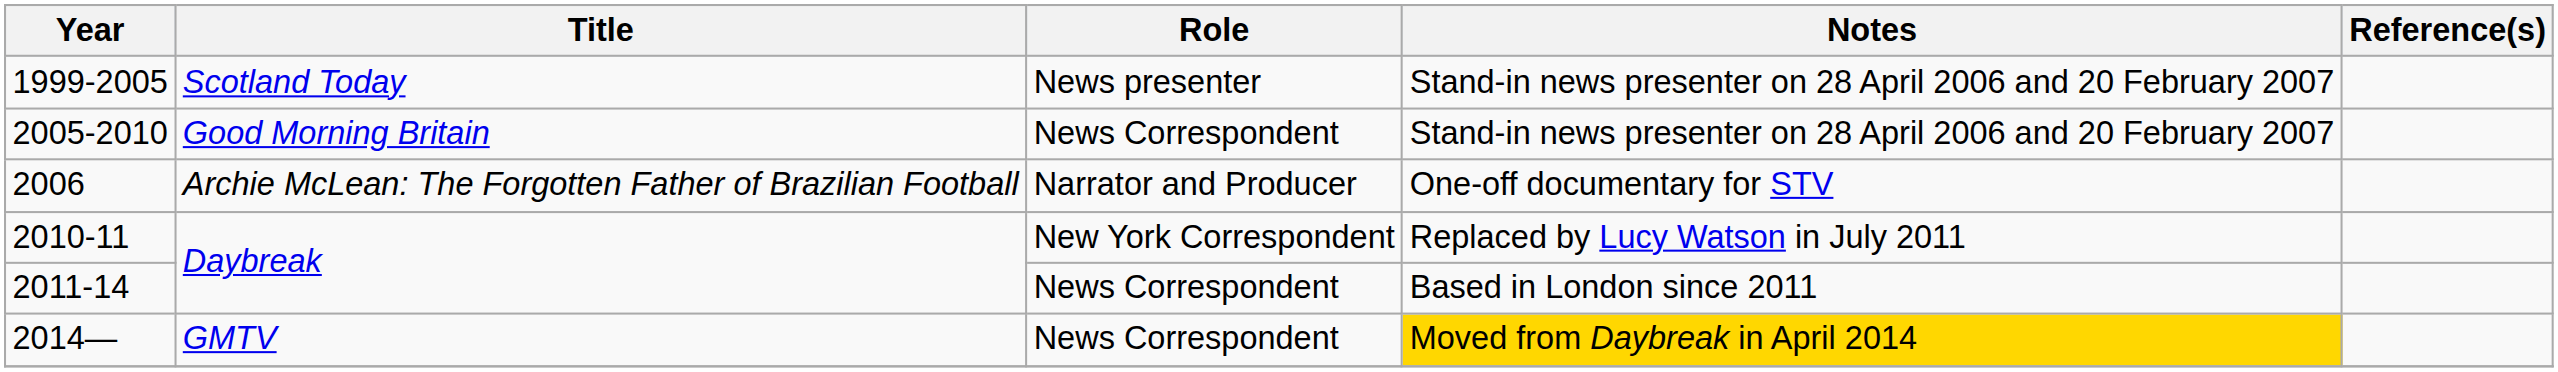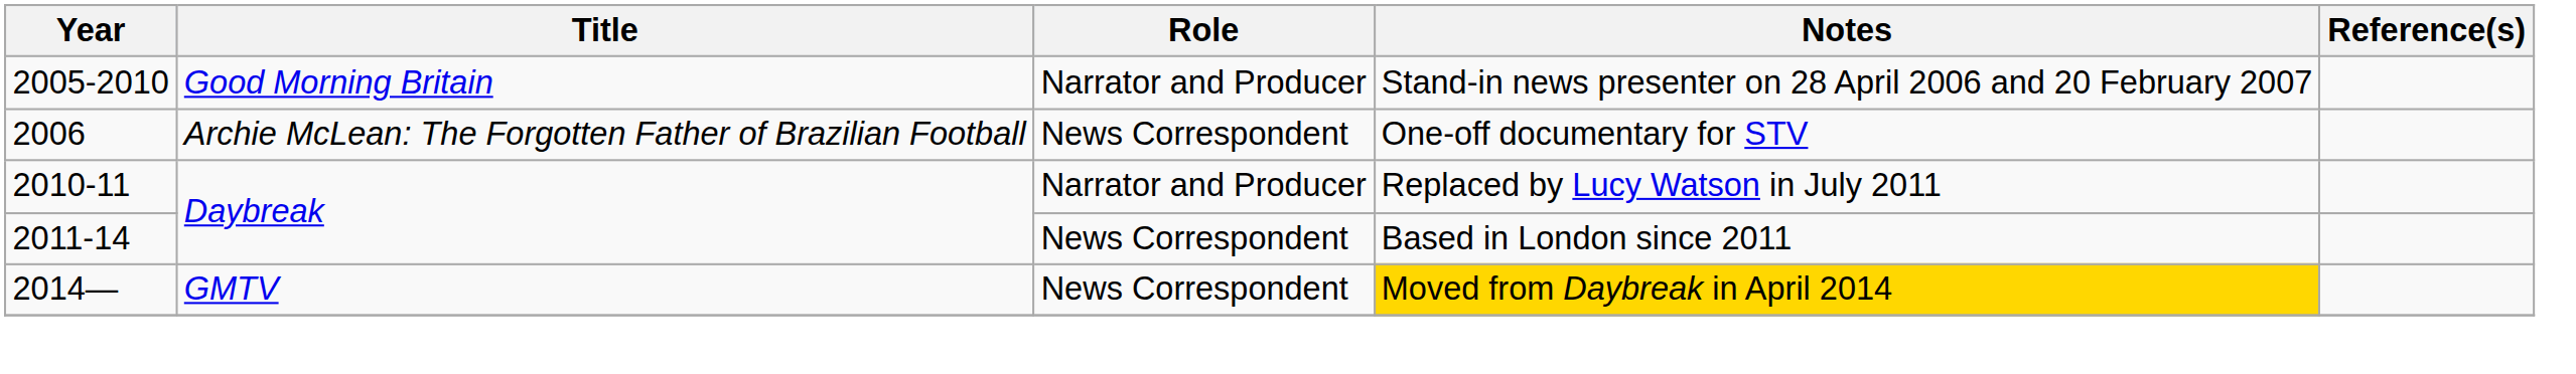 <table class="wikitable">
 <tr style="background:#b0c4de; text-align:center;">
 <th>Year</th>
 <th>Title</th>
 <th>Role</th>
 <th>Notes</th>
 <th>Reference(s)</th>
 </tr>
 <tr>
-<td>1999-2005</td>
-<td><em><a href='#'>Scotland Today</a></em></td>
-<td>News presenter</td>
-<td>Stand-in news presenter on 28 April 2006 and 20 February 2007</td>
-<td></td>
-</tr>
-<tr>
 <td>2005-2010</td>
 <td><em><a href='#'>Good Morning Britain</a></em></td>
-<td>News Correspondent</td>
+<td>Narrator and Producer</td>
 <td>Stand-in news presenter on 28 April 2006 and 20 February 2007</td>
 <td></td>
 </tr>
 <tr>
 <td>2006</td>
 <td><em>Archie McLean: The Forgotten Father of Brazilian Football</em></td>
-<td>Narrator and Producer</td>
+<td>News Correspondent</td>
 <td>One-off documentary for <a href='#'>STV</a></td>
 <td></td>
 </tr>
 <tr>
 <td>2010-11</td>
 <td rowspan=2><em><a href='#'>Daybreak</a></em></td>
-<td>New York Correspondent</td>
+<td>Narrator and Producer</td>
 <td>Replaced by <a href='#'>Lucy Watson</a> in July 2011</td>
 <td></td>
 </tr>
 <tr>
 <td>2011-14</td>
 <td>News Correspondent</td>
 <td>Based in London since 2011</td>
 <td></td>
 </tr>
 <tr>
 <td>2014—</td>
 <td><em><a href='#'>GMTV</a></em></td>
 <td>News Correspondent</td>
 <td style="background: gold;">Moved from <em>Daybreak</em> in April 2014</td>
 <td></td>
 </tr>
 <tr>
 </tr>
 </table>
